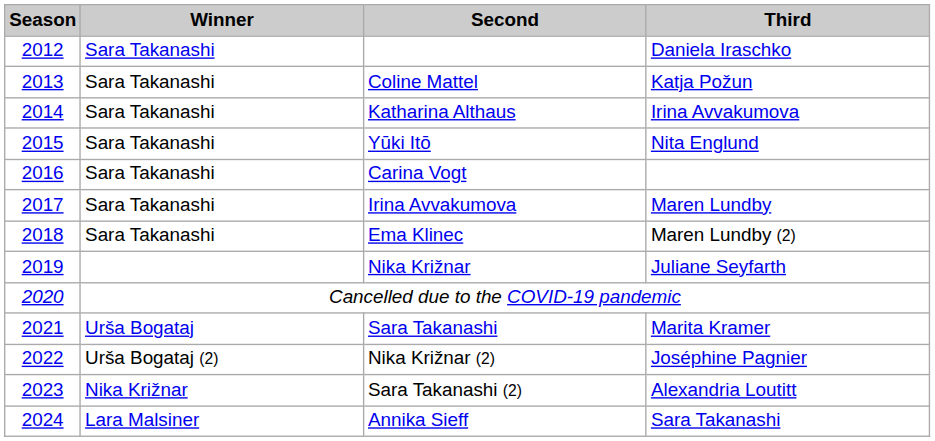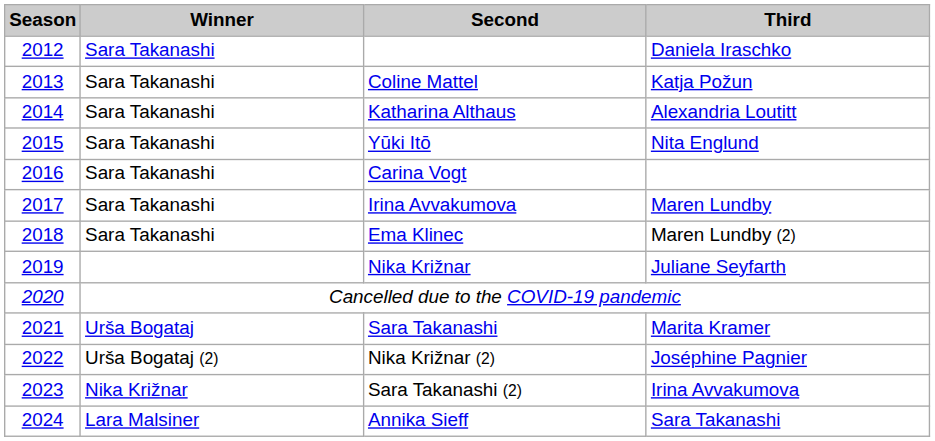 <table class="wikitable plainrowheaders" style="background:#fff; font-size:86%; line-height:16px; border:grey solid 1px; border-collapse:collapse;">
 <tr style="background:#ccc; text-align:center;">
 <th style="background:#ccc;" width="30">Season</th>
 <th style="background:#ccc;" width="200">Winner</th>
 <th style="background:#ccc;" width="200">Second</th>
 <th style="background:#ccc;" width="200">Third</th>
 </tr>
 <tr>
 <td align=center><a href='#'>2012</a></td>
 <td> <a href='#'>Sara Takanashi</a></td>
 <td></td>
 <td> <a href='#'>Daniela Iraschko</a></td>
 </tr>
 <tr>
 <td align=center><a href='#'>2013</a></td>
 <td> Sara Takanashi</td>
 <td> <a href='#'>Coline Mattel</a></td>
 <td> <a href='#'>Katja Požun</a></td>
 </tr>
 <tr>
 <td align=center><a href='#'>2014</a></td>
 <td> Sara Takanashi</td>
 <td> <a href='#'>Katharina Althaus</a></td>
-<td> <a href='#'>Irina Avvakumova</a></td>
+<td> <a href='#'>Alexandria Loutitt</a></td>
 </tr>
 <tr>
 <td align=center><a href='#'>2015</a></td>
 <td> Sara Takanashi</td>
 <td> <a href='#'>Yūki Itō</a></td>
 <td> <a href='#'>Nita Englund</a></td>
 </tr>
 <tr>
 <td align=center><a href='#'>2016</a></td>
 <td> Sara Takanashi</td>
 <td> <a href='#'>Carina Vogt</a></td>
 <td></td>
 </tr>
 <tr>
 <td align=center><a href='#'>2017</a></td>
 <td> Sara Takanashi</td>
 <td> <a href='#'>Irina Avvakumova</a></td>
 <td> <a href='#'>Maren Lundby</a></td>
 </tr>
 <tr>
 <td align=center><a href='#'>2018</a></td>
 <td> Sara Takanashi</td>
 <td> <a href='#'>Ema Klinec</a></td>
 <td> Maren Lundby <small>(2)</small></td>
 </tr>
 <tr>
 <td align=center><a href='#'>2019</a></td>
 <td></td>
 <td> <a href='#'>Nika Križnar</a></td>
 <td> <a href='#'>Juliane Seyfarth</a></td>
 </tr>
 <tr>
 <td align=center><em><a href='#'>2020</a></em></td>
 <td align=center colspan=3><em>Cancelled due to the <a href='#'>COVID-19 pandemic</a></em></td>
 </tr>
 <tr>
 <td align=center><a href='#'>2021</a></td>
 <td> <a href='#'>Urša Bogataj</a></td>
 <td> <a href='#'>Sara Takanashi</a></td>
 <td> <a href='#'>Marita Kramer</a></td>
 </tr>
 <tr>
 <td align=center><a href='#'>2022</a></td>
 <td> Urša Bogataj <small>(2)</small></td>
 <td> Nika Križnar <small>(2)</small></td>
 <td> <a href='#'>Joséphine Pagnier</a></td>
 </tr>
 <tr>
 <td align=center><a href='#'>2023</a></td>
 <td> <a href='#'>Nika Križnar</a></td>
 <td> Sara Takanashi <small>(2)</small></td>
-<td> <a href='#'>Alexandria Loutitt</a></td>
+<td> <a href='#'>Irina Avvakumova</a></td>
 </tr>
 <tr>
 <td align=center><a href='#'>2024</a></td>
 <td> <a href='#'>Lara Malsiner</a></td>
 <td> <a href='#'>Annika Sieff</a></td>
 <td> <a href='#'>Sara Takanashi</a></td>
 </tr>
 </table>
